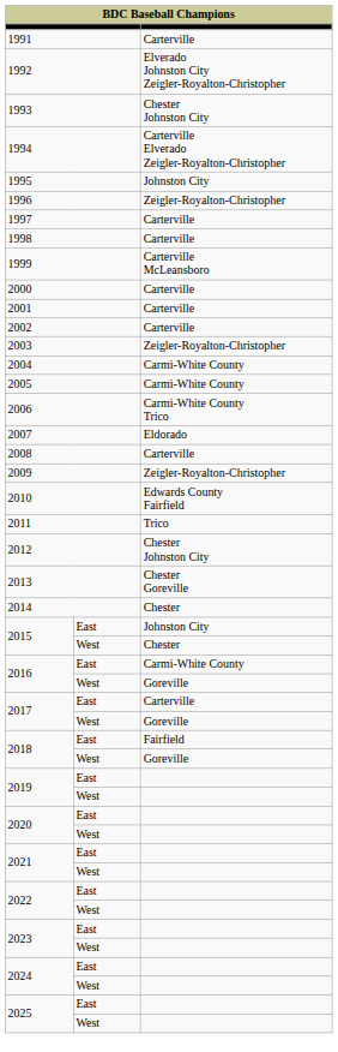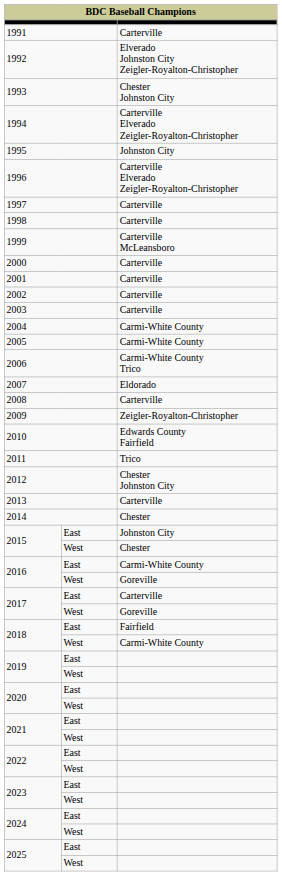 <table class="wikitable" border="1">
 <tr style="background: #cccc99; color: black">
 <td colspan="3" style="text-align:center;"><strong>BDC Baseball Champions</strong></td>
 </tr>
 <tr>
 </tr>
 <tr style="background: black; color: #cccc99">
 <td width="175" colspan="2"></td>
 <td width="250"></td>
 </tr>
 <tr style="background: #cccc99; color: black">
 </tr>
 <tr>
 <td colspan="2">1991</td>
 <td>Carterville</td>
 </tr>
 <tr>
 <td colspan="2">1992</td>
 <td>Elverado<br> Johnston City<br> Zeigler-Royalton-Christopher</td>
 </tr>
 <tr>
 <td colspan="2">1993</td>
 <td>Chester<br> Johnston City</td>
 </tr>
 <tr>
 <td colspan="2">1994</td>
 <td>Carterville<br> Elverado<br> Zeigler-Royalton-Christopher</td>
 </tr>
 <tr>
 <td colspan="2">1995</td>
 <td>Johnston City</td>
 </tr>
 <tr>
 <td colspan="2">1996</td>
-<td>Zeigler-Royalton-Christopher</td>
+<td>Carterville<br> Elverado<br> Zeigler-Royalton-Christopher</td>
 </tr>
 <tr>
 <td colspan="2">1997</td>
 <td>Carterville</td>
 </tr>
 <tr>
 <td colspan="2">1998</td>
 <td>Carterville</td>
 </tr>
 <tr>
 <td colspan="2">1999</td>
 <td>Carterville<br> McLeansboro</td>
 </tr>
 <tr>
 <td colspan="2">2000</td>
 <td>Carterville</td>
 </tr>
 <tr>
 <td colspan="2">2001</td>
 <td>Carterville</td>
 </tr>
 <tr>
 <td colspan="2">2002</td>
 <td>Carterville</td>
 </tr>
 <tr>
 <td colspan="2">2003</td>
-<td>Zeigler-Royalton-Christopher</td>
+<td>Carterville</td>
 </tr>
 <tr>
 <td colspan="2">2004</td>
 <td>Carmi-White County</td>
 </tr>
 <tr>
 <td colspan="2">2005</td>
 <td>Carmi-White County</td>
 </tr>
 <tr>
 <td colspan="2">2006</td>
 <td>Carmi-White County<br> Trico</td>
 </tr>
 <tr>
 <td colspan="2">2007</td>
 <td>Eldorado</td>
 </tr>
 <tr>
 <td colspan="2">2008</td>
 <td>Carterville</td>
 </tr>
 <tr>
 <td colspan="2">2009</td>
 <td>Zeigler-Royalton-Christopher</td>
 </tr>
 <tr>
 <td colspan="2">2010</td>
 <td>Edwards County<br> Fairfield</td>
 </tr>
 <tr>
 <td colspan="2">2011</td>
 <td>Trico</td>
 </tr>
 <tr>
 <td colspan="2">2012</td>
 <td>Chester<br> Johnston City</td>
 </tr>
 <tr>
 <td colspan="2">2013</td>
-<td>Chester<br> Goreville</td>
+<td>Carterville</td>
 </tr>
 <tr>
 <td colspan="2">2014</td>
 <td>Chester</td>
 </tr>
 <tr>
 <td rowspan="2">2015</td>
 <td>East</td>
 <td>Johnston City</td>
 </tr>
 <tr>
 <td>West</td>
 <td>Chester</td>
 </tr>
 <tr>
 <td rowspan="2">2016</td>
 <td>East</td>
 <td>Carmi-White County</td>
 </tr>
 <tr>
 <td>West</td>
 <td>Goreville</td>
 </tr>
 <tr>
 <td rowspan="2">2017</td>
 <td>East</td>
 <td>Carterville</td>
 </tr>
 <tr>
 <td>West</td>
 <td>Goreville</td>
 </tr>
 <tr>
 <td rowspan="2">2018</td>
 <td>East</td>
 <td>Fairfield</td>
 </tr>
 <tr>
 <td>West</td>
-<td>Goreville</td>
+<td>Carmi-White County</td>
 </tr>
 <tr>
 <td rowspan="2">2019</td>
 <td>East</td>
 <td></td>
 </tr>
 <tr>
 <td>West</td>
 <td></td>
 </tr>
 <tr>
 <td rowspan="2">2020</td>
 <td>East</td>
 <td></td>
 </tr>
 <tr>
 <td>West</td>
 <td></td>
 </tr>
 <tr>
 <td rowspan="2">2021</td>
 <td>East</td>
 <td></td>
 </tr>
 <tr>
 <td>West</td>
 <td></td>
 </tr>
 <tr>
 <td rowspan="2">2022</td>
 <td>East</td>
 <td></td>
 </tr>
 <tr>
 <td>West</td>
 <td></td>
 </tr>
 <tr>
 <td rowspan="2">2023</td>
 <td>East</td>
 <td></td>
 </tr>
 <tr>
 <td>West</td>
 <td></td>
 </tr>
 <tr>
 <td rowspan="2">2024</td>
 <td>East</td>
 <td></td>
 </tr>
 <tr>
 <td>West</td>
 <td></td>
 </tr>
 <tr>
 <td rowspan="2">2025</td>
 <td>East</td>
 <td></td>
 </tr>
 <tr>
 <td>West</td>
 <td></td>
 </tr>
 </table>
